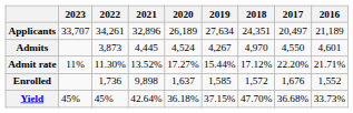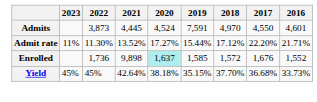 <table class="wikitable" style="float:right; font-size:85%; margin:10px">
 <tr>
 <th></th>
 <th>2023</th>
 <th>2022</th>
 <th>2021</th>
 <th>2020</th>
 <th>2019</th>
 <th>2018</th>
 <th>2017</th>
 <th>2016</th>
 </tr>
 <tr style="text-align:center;">
-<th>Applicants</th>
-<td>33,707</td>
-<td>34,261</td>
-<td>32,896</td>
-<td>26,189</td>
-<td>27,634</td>
-<td>24,351</td>
-<td>20,497</td>
-<td>21,189</td>
-</tr>
-<tr style="text-align:center;">
 <th>Admits</th>
 <td></td>
 <td>3,873</td>
 <td>4,445</td>
 <td>4,524</td>
-<td>4,267</td>
+<td>7,591</td>
 <td>4,970</td>
 <td>4,550</td>
 <td>4,601</td>
 </tr>
 <tr style="text-align:center;">
 <th>Admit rate</th>
 <td>11%</td>
 <td>11.30%</td>
 <td>13.52%</td>
 <td>17.27%</td>
 <td>15.44%</td>
 <td>17.12%</td>
 <td>22.20%</td>
 <td>21.71%</td>
 </tr>
 <tr style="text-align:center;">
 <th>Enrolled</th>
 <td></td>
 <td>1,736</td>
 <td>9,898</td>
-<td>1,637</td>
+<td style="background: paleturquoise;">1,637</td>
 <td>1,585</td>
 <td>1,572</td>
 <td>1,676</td>
 <td>1,552</td>
 </tr>
 <tr>
 <th><a href='#'>Yield</a></th>
 <td>45%</td>
 <td>45%</td>
 <td>42.64%</td>
-<td>36.18%</td>
-<td>37.15%</td>
-<td>47.70%</td>
+<td>38.18%</td>
+<td>35.15%</td>
+<td>37.70%</td>
 <td>36.68%</td>
 <td>33.73%</td>
 </tr>
 </table>
